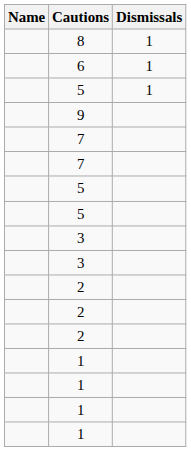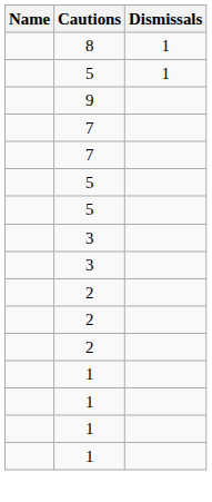 <table class="wikitable sortable" style="text-align:center; font-size:95%">
 <tr>
 <th>Name</th>
 <th>Cautions</th>
 <th>Dismissals</th>
 </tr>
 <tr>
 <td></td>
 <td> 8</td>
-<td> 1</td>
-</tr>
-<tr>
-<td></td>
-<td> 6</td>
 <td> 1</td>
 </tr>
 <tr>
 <td></td>
 <td> 5</td>
 <td> 1</td>
 </tr>
 <tr>
 <td></td>
 <td> 9</td>
 <td></td>
 </tr>
 <tr>
 <td></td>
 <td> 7</td>
 <td></td>
 </tr>
 <tr>
 <td></td>
 <td> 7</td>
 <td></td>
 </tr>
 <tr>
 <td></td>
 <td> 5</td>
 <td></td>
 </tr>
 <tr>
 <td></td>
 <td> 5</td>
 <td></td>
 </tr>
 <tr>
 <td></td>
 <td> 3</td>
 <td></td>
 </tr>
 <tr>
 <td></td>
 <td> 3</td>
 <td></td>
 </tr>
 <tr>
 <td></td>
 <td> 2</td>
 <td></td>
 </tr>
 <tr>
 <td></td>
 <td> 2</td>
 <td></td>
 </tr>
 <tr>
 <td></td>
 <td> 2</td>
 <td></td>
 </tr>
 <tr>
 <td></td>
 <td> 1</td>
 <td></td>
 </tr>
 <tr>
 <td></td>
 <td> 1</td>
 <td></td>
 </tr>
 <tr>
 <td></td>
 <td> 1</td>
 <td></td>
 </tr>
 <tr>
 <td></td>
 <td> 1</td>
 <td></td>
 </tr>
 </table>
